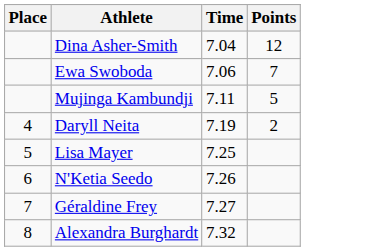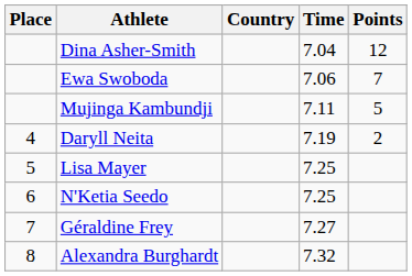 <table class="wikitable">
 <tr>
 <th>Place</th>
 <th>Athlete</th>
+<th>Country</th>
 <th>Time</th>
 <th>Points</th>
 </tr>
 <tr>
 <td align=center></td>
 <td><a href='#'>Dina Asher-Smith</a></td>
+<td></td>
 <td>7.04</td>
 <td align=center>12</td>
 </tr>
 <tr>
 <td align=center></td>
 <td><a href='#'>Ewa Swoboda</a></td>
+<td></td>
 <td>7.06</td>
 <td align=center>7</td>
 </tr>
 <tr>
 <td align=center></td>
 <td><a href='#'>Mujinga Kambundji</a></td>
+<td></td>
 <td>7.11</td>
 <td align=center>5</td>
 </tr>
 <tr>
 <td align=center>4</td>
 <td><a href='#'>Daryll Neita</a></td>
+<td></td>
 <td>7.19</td>
 <td align=center>2</td>
 </tr>
 <tr>
 <td align=center>5</td>
 <td><a href='#'>Lisa Mayer</a></td>
+<td></td>
 <td>7.25</td>
 <td align=center></td>
 </tr>
 <tr>
 <td align=center>6</td>
 <td><a href='#'>N'Ketia Seedo</a></td>
-<td>7.26</td>
+<td></td>
+<td>7.25</td>
 <td align=center></td>
 </tr>
 <tr>
 <td align=center>7</td>
 <td><a href='#'>Géraldine Frey</a></td>
+<td></td>
 <td>7.27</td>
 <td align=center></td>
 </tr>
 <tr>
 <td align=center>8</td>
 <td><a href='#'>Alexandra Burghardt</a></td>
+<td></td>
 <td>7.32</td>
 <td align=center></td>
 </tr>
 </table>
